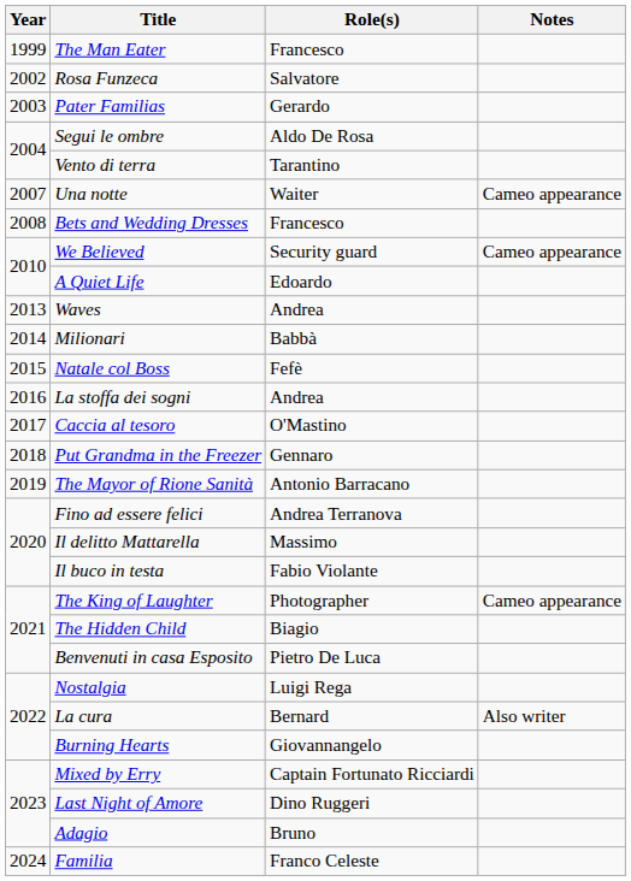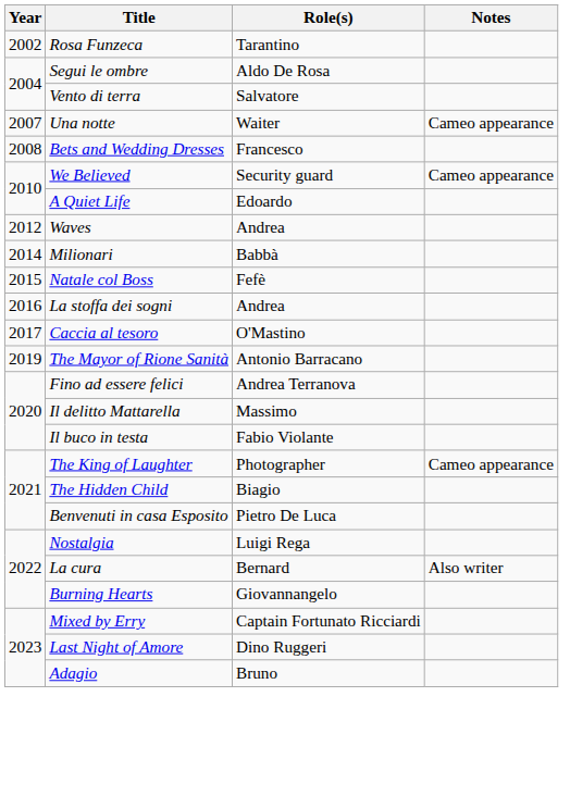 <table class="wikitable plainrowheaders sortable">
 <tr>
 <th scope="col">Year</th>
 <th scope="col">Title</th>
 <th scope="col">Role(s)</th>
 <th scope="col" class="unsortable">Notes</th>
 </tr>
 <tr>
-<td>1999</td>
-<td><em><a href='#'>The Man Eater</a></em></td>
-<td>Francesco</td>
-<td></td>
-</tr>
-<tr>
 <td>2002</td>
 <td><em>Rosa Funzeca</em></td>
-<td>Salvatore</td>
-<td></td>
-</tr>
-<tr>
-<td>2003</td>
-<td><em><a href='#'>Pater Familias</a></em></td>
-<td>Gerardo</td>
+<td>Tarantino</td>
 <td></td>
 </tr>
 <tr>
 <td rowspan="2">2004</td>
 <td><em>Segui le ombre</em></td>
 <td>Aldo De Rosa</td>
 <td></td>
 </tr>
 <tr>
 <td><em>Vento di terra</em></td>
-<td>Tarantino</td>
+<td>Salvatore</td>
 <td></td>
 </tr>
 <tr>
 <td>2007</td>
 <td><em>Una notte</em></td>
 <td>Waiter</td>
 <td>Cameo appearance</td>
 </tr>
 <tr>
 <td>2008</td>
 <td><em><a href='#'>Bets and Wedding Dresses</a></em></td>
 <td>Francesco</td>
 <td></td>
 </tr>
 <tr>
 <td rowspan="2">2010</td>
 <td><em><a href='#'>We Believed</a></em></td>
 <td>Security guard</td>
 <td>Cameo appearance</td>
 </tr>
 <tr>
 <td><em><a href='#'>A Quiet Life</a></em></td>
 <td>Edoardo</td>
 <td></td>
 </tr>
 <tr>
-<td>2013</td>
+<td>2012</td>
 <td><em>Waves</em></td>
 <td>Andrea</td>
 <td></td>
 </tr>
 <tr>
 <td>2014</td>
 <td><em>Milionari</em></td>
 <td>Babbà</td>
 <td></td>
 </tr>
 <tr>
 <td>2015</td>
 <td><em><a href='#'>Natale col Boss</a></em></td>
 <td>Fefè</td>
 <td></td>
 </tr>
 <tr>
 <td>2016</td>
 <td><em>La stoffa dei sogni</em></td>
 <td>Andrea</td>
 <td></td>
 </tr>
 <tr>
 <td>2017</td>
 <td><em><a href='#'>Caccia al tesoro</a></em></td>
 <td>O'Mastino</td>
-<td></td>
-</tr>
-<tr>
-<td>2018</td>
-<td><em><a href='#'>Put Grandma in the Freezer</a></em></td>
-<td>Gennaro</td>
 <td></td>
 </tr>
 <tr>
 <td>2019</td>
 <td><em><a href='#'>The Mayor of Rione Sanità</a></em></td>
 <td>Antonio Barracano</td>
 <td></td>
 </tr>
 <tr>
 <td rowspan="3">2020</td>
 <td><em>Fino ad essere felici</em></td>
 <td>Andrea Terranova</td>
 <td></td>
 </tr>
 <tr>
 <td><em>Il delitto Mattarella</em></td>
 <td>Massimo</td>
 <td></td>
 </tr>
 <tr>
 <td><em>Il buco in testa</em></td>
 <td>Fabio Violante</td>
 <td></td>
 </tr>
 <tr>
 <td rowspan="3">2021</td>
 <td><em><a href='#'>The King of Laughter</a></em></td>
 <td>Photographer</td>
 <td>Cameo appearance</td>
 </tr>
 <tr>
 <td><em><a href='#'>The Hidden Child</a></em></td>
 <td>Biagio</td>
 <td></td>
 </tr>
 <tr>
 <td><em>Benvenuti in casa Esposito</em></td>
 <td>Pietro De Luca</td>
 <td></td>
 </tr>
 <tr>
 <td rowspan="3">2022</td>
 <td><em><a href='#'>Nostalgia</a></em></td>
 <td>Luigi Rega</td>
 <td></td>
 </tr>
 <tr>
 <td><em>La cura</em></td>
 <td>Bernard</td>
 <td>Also writer</td>
 </tr>
 <tr>
 <td><em><a href='#'>Burning Hearts</a></em></td>
 <td>Giovannangelo</td>
 <td></td>
 </tr>
 <tr>
 <td rowspan="3">2023</td>
 <td><em><a href='#'>Mixed by Erry</a></em></td>
 <td>Captain Fortunato Ricciardi</td>
 <td></td>
 </tr>
 <tr>
 <td><em><a href='#'>Last Night of Amore</a></em></td>
 <td>Dino Ruggeri</td>
 <td></td>
 </tr>
 <tr>
 <td><em><a href='#'>Adagio</a></em></td>
 <td>Bruno</td>
 <td></td>
 </tr>
-<tr>
-<td>2024</td>
-<td><em><a href='#'>Familia</a></em></td>
-<td>Franco Celeste</td>
-<td></td>
-</tr>
 </table>
